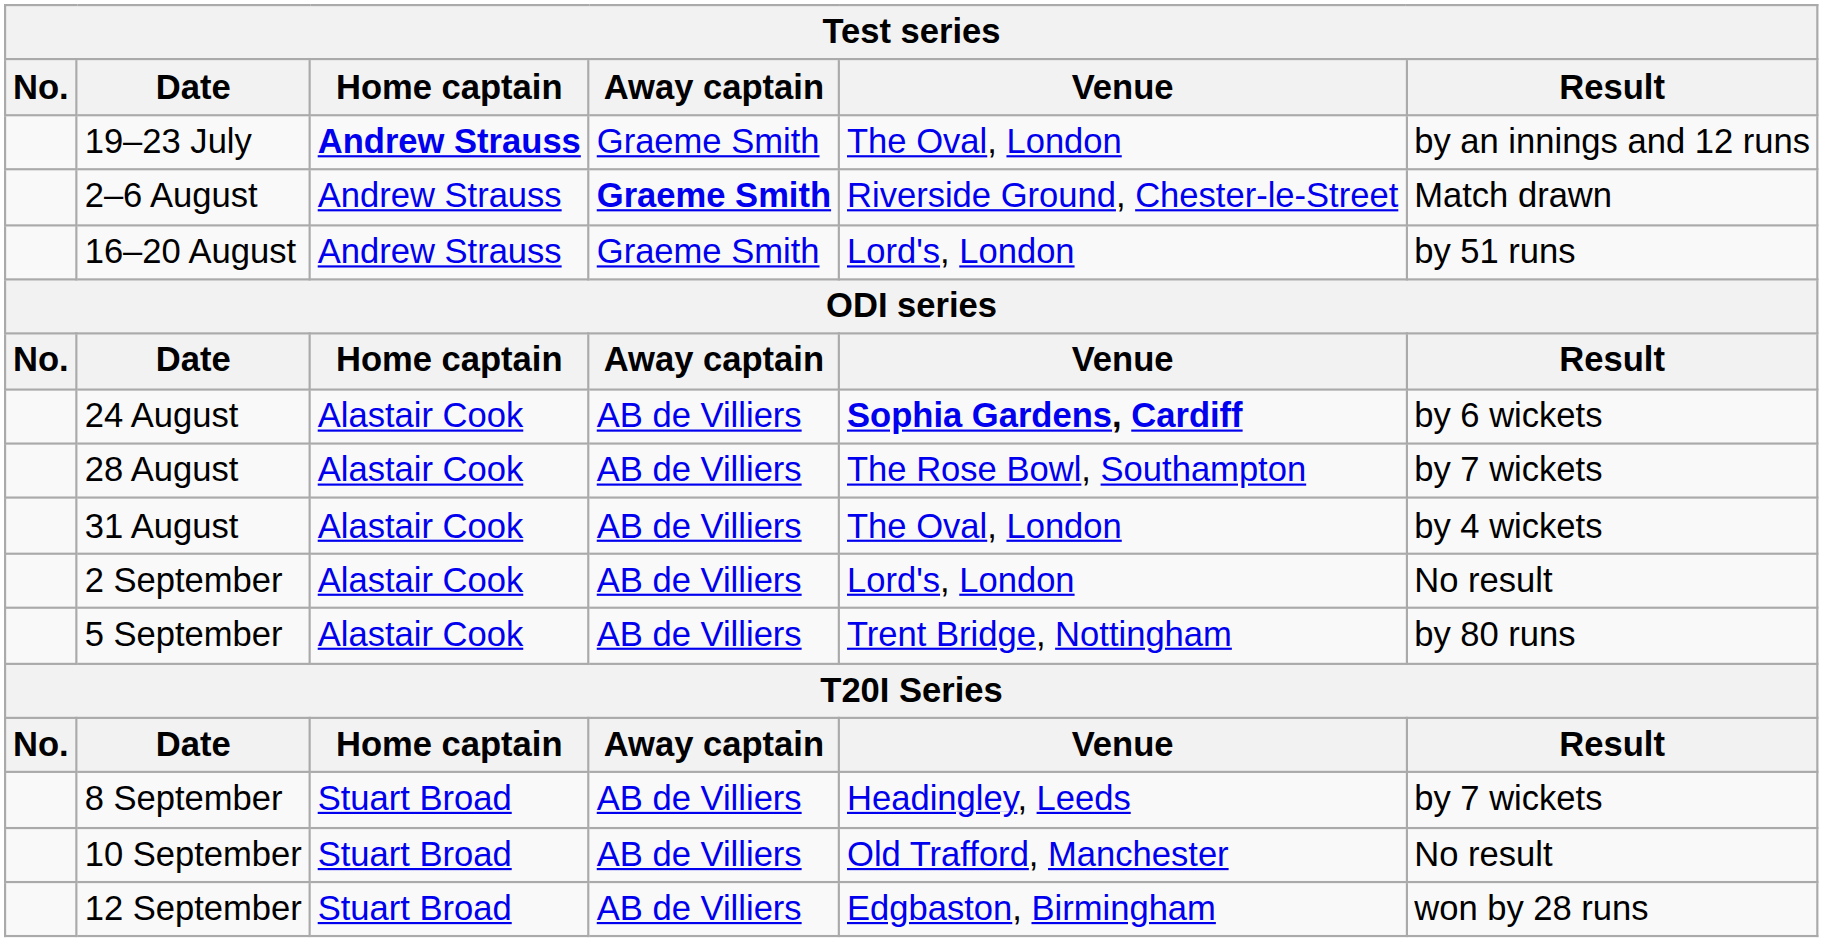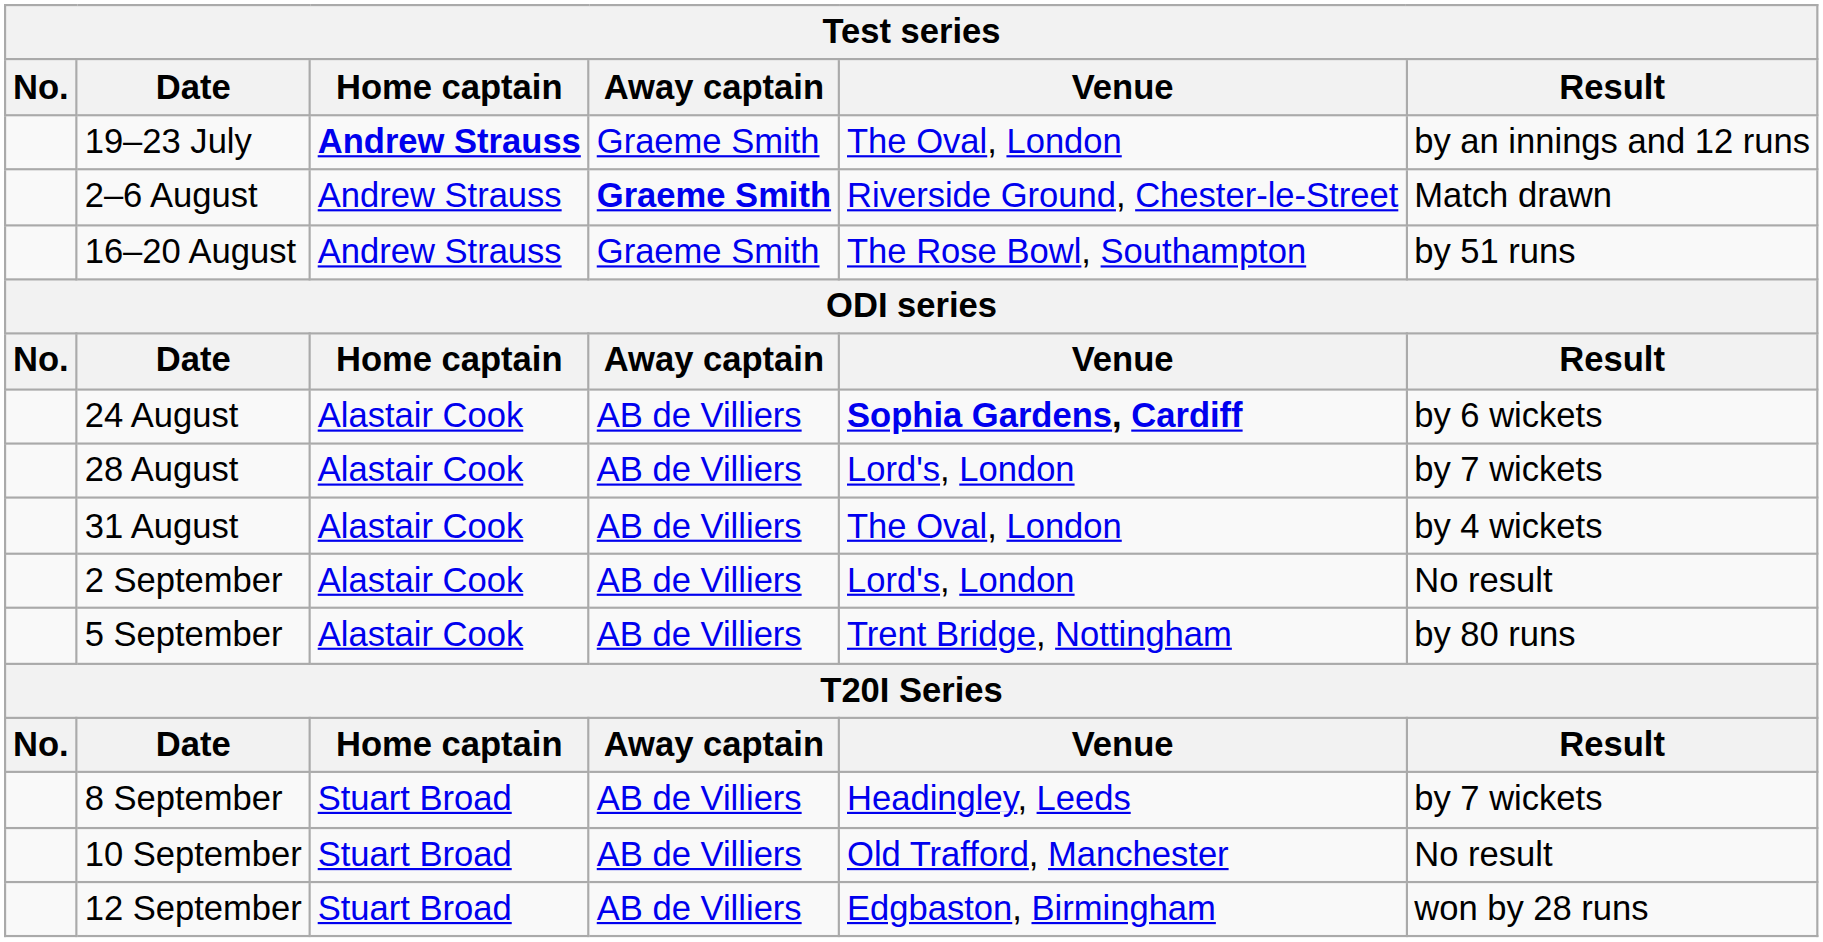 <table class="wikitable">
 <tr>
 <th colspan="9">Test series</th>
 </tr>
 <tr>
 <th>No.</th>
 <th>Date</th>
 <th>Home captain</th>
 <th>Away captain</th>
 <th>Venue</th>
 <th>Result</th>
 </tr>
 <tr>
 <td></td>
 <td>19–23 July</td>
 <td><strong><a href='#'>Andrew Strauss</a></strong></td>
 <td><a href='#'>Graeme Smith</a></td>
 <td><a href='#'>The Oval</a>, <a href='#'>London</a></td>
 <td> by an innings and 12 runs</td>
 </tr>
 <tr>
 <td></td>
 <td>2–6 August</td>
 <td><a href='#'>Andrew Strauss</a></td>
 <td><strong><a href='#'>Graeme Smith</a></strong></td>
 <td><a href='#'>Riverside Ground</a>, <a href='#'>Chester-le-Street</a></td>
 <td>Match drawn</td>
 </tr>
 <tr>
 <td></td>
 <td>16–20 August</td>
 <td><a href='#'>Andrew Strauss</a></td>
 <td><a href='#'>Graeme Smith</a></td>
-<td><a href='#'>Lord's</a>, <a href='#'>London</a></td>
+<td><a href='#'>The Rose Bowl</a>, <a href='#'>Southampton</a></td>
 <td> by 51 runs</td>
 </tr>
 <tr>
 <th colspan="9">ODI series</th>
 </tr>
 <tr>
 <th>No.</th>
 <th>Date</th>
 <th>Home captain</th>
 <th>Away captain</th>
 <th>Venue</th>
 <th>Result</th>
 </tr>
 <tr>
 <td></td>
 <td>24 August</td>
 <td><a href='#'>Alastair Cook</a></td>
 <td><a href='#'>AB de Villiers</a></td>
 <td><strong><a href='#'>Sophia Gardens</a>, <a href='#'>Cardiff</a></strong></td>
 <td> by 6 wickets</td>
 </tr>
 <tr>
 <td></td>
 <td>28 August</td>
 <td><a href='#'>Alastair Cook</a></td>
 <td><a href='#'>AB de Villiers</a></td>
-<td><a href='#'>The Rose Bowl</a>, <a href='#'>Southampton</a></td>
+<td><a href='#'>Lord's</a>, <a href='#'>London</a></td>
 <td> by 7 wickets</td>
 </tr>
 <tr>
 <td></td>
 <td>31 August</td>
 <td><a href='#'>Alastair Cook</a></td>
 <td><a href='#'>AB de Villiers</a></td>
 <td><a href='#'>The Oval</a>, <a href='#'>London</a></td>
 <td> by 4 wickets</td>
 </tr>
 <tr>
 <td></td>
 <td>2 September</td>
 <td><a href='#'>Alastair Cook</a></td>
 <td><a href='#'>AB de Villiers</a></td>
 <td><a href='#'>Lord's</a>, <a href='#'>London</a></td>
 <td>No result</td>
 </tr>
 <tr>
 <td></td>
 <td>5 September</td>
 <td><a href='#'>Alastair Cook</a></td>
 <td><a href='#'>AB de Villiers</a></td>
 <td><a href='#'>Trent Bridge</a>, <a href='#'>Nottingham</a></td>
 <td> by 80 runs</td>
 </tr>
 <tr>
 <th colspan="9">T20I Series</th>
 </tr>
 <tr>
 <th>No.</th>
 <th>Date</th>
 <th>Home captain</th>
 <th>Away captain</th>
 <th>Venue</th>
 <th>Result</th>
 </tr>
 <tr>
 <td></td>
 <td>8 September</td>
 <td><a href='#'>Stuart Broad</a></td>
 <td><a href='#'>AB de Villiers</a></td>
 <td><a href='#'>Headingley</a>, <a href='#'>Leeds</a></td>
 <td> by 7 wickets</td>
 </tr>
 <tr>
 <td></td>
 <td>10 September</td>
 <td><a href='#'>Stuart Broad</a></td>
 <td><a href='#'>AB de Villiers</a></td>
 <td><a href='#'>Old Trafford</a>, <a href='#'>Manchester</a></td>
 <td>No result</td>
 </tr>
 <tr>
 <td></td>
 <td>12 September</td>
 <td><a href='#'>Stuart Broad</a></td>
 <td><a href='#'>AB de Villiers</a></td>
 <td><a href='#'>Edgbaston</a>, <a href='#'>Birmingham</a></td>
 <td> won by 28 runs</td>
 </tr>
 </table>
